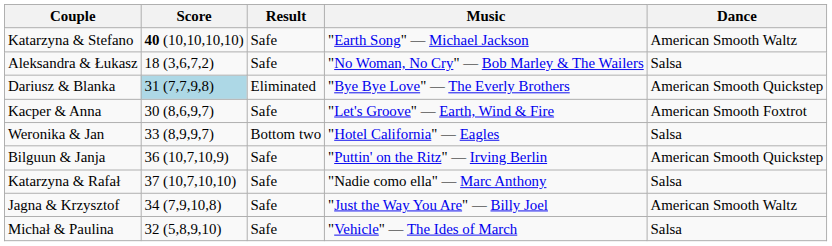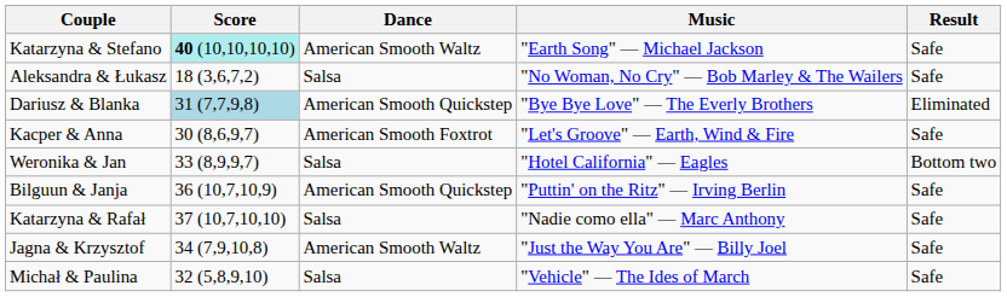 <table class="wikitable">
 <tr>
 <th>Couple</th>
 <th>Score</th>
+<th>Dance</th>
+<th>Music</th>
 <th>Result</th>
-<th>Music</th>
-<th>Dance</th>
 </tr>
 <tr>
 <td>Katarzyna & Stefano</td>
-<td><strong>40</strong> (10,10,10,10)</td>
+<td style="background: paleturquoise;"><strong>40</strong> (10,10,10,10)</td>
+<td>American Smooth Waltz</td>
+<td>"<a href='#'>Earth Song</a>" — <a href='#'>Michael Jackson</a></td>
 <td>Safe</td>
-<td>"<a href='#'>Earth Song</a>" — <a href='#'>Michael Jackson</a></td>
-<td>American Smooth Waltz</td>
 </tr>
 <tr>
 <td>Aleksandra & Łukasz</td>
 <td>18 (3,6,7,2)</td>
+<td>Salsa</td>
+<td>"<a href='#'>No Woman, No Cry</a>" — <a href='#'>Bob Marley & The Wailers</a></td>
 <td>Safe</td>
-<td>"<a href='#'>No Woman, No Cry</a>" — <a href='#'>Bob Marley & The Wailers</a></td>
-<td>Salsa</td>
 </tr>
 <tr>
 <td>Dariusz & Blanka</td>
 <td style="background: lightblue;">31 (7,7,9,8)</td>
+<td>American Smooth Quickstep</td>
+<td>"<a href='#'>Bye Bye Love</a>" — <a href='#'>The Everly Brothers</a></td>
 <td>Eliminated</td>
-<td>"<a href='#'>Bye Bye Love</a>" — <a href='#'>The Everly Brothers</a></td>
-<td>American Smooth Quickstep</td>
 </tr>
 <tr>
 <td>Kacper & Anna</td>
 <td>30 (8,6,9,7)</td>
+<td>American Smooth Foxtrot</td>
+<td>"<a href='#'>Let's Groove</a>" — <a href='#'>Earth, Wind & Fire</a></td>
 <td>Safe</td>
-<td>"<a href='#'>Let's Groove</a>" — <a href='#'>Earth, Wind & Fire</a></td>
-<td>American Smooth Foxtrot</td>
 </tr>
 <tr>
 <td>Weronika & Jan</td>
 <td>33 (8,9,9,7)</td>
+<td>Salsa</td>
+<td>"<a href='#'>Hotel California</a>" — <a href='#'>Eagles</a></td>
 <td>Bottom two</td>
-<td>"<a href='#'>Hotel California</a>" — <a href='#'>Eagles</a></td>
-<td>Salsa</td>
 </tr>
 <tr>
 <td>Bilguun & Janja</td>
 <td>36 (10,7,10,9)</td>
+<td>American Smooth Quickstep</td>
+<td>"<a href='#'>Puttin' on the Ritz</a>" — <a href='#'>Irving Berlin</a></td>
 <td>Safe</td>
-<td>"<a href='#'>Puttin' on the Ritz</a>" — <a href='#'>Irving Berlin</a></td>
-<td>American Smooth Quickstep</td>
 </tr>
 <tr>
 <td>Katarzyna & Rafał</td>
 <td>37 (10,7,10,10)</td>
+<td>Salsa</td>
+<td>"Nadie como ella" — <a href='#'>Marc Anthony</a></td>
 <td>Safe</td>
-<td>"Nadie como ella" — <a href='#'>Marc Anthony</a></td>
-<td>Salsa</td>
 </tr>
 <tr>
 <td>Jagna & Krzysztof</td>
 <td>34 (7,9,10,8)</td>
+<td>American Smooth Waltz</td>
+<td>"<a href='#'>Just the Way You Are</a>" — <a href='#'>Billy Joel</a></td>
 <td>Safe</td>
-<td>"<a href='#'>Just the Way You Are</a>" — <a href='#'>Billy Joel</a></td>
-<td>American Smooth Waltz</td>
 </tr>
 <tr>
 <td>Michał & Paulina</td>
 <td>32 (5,8,9,10)</td>
+<td>Salsa</td>
+<td>"<a href='#'>Vehicle</a>" — <a href='#'>The Ides of March</a></td>
 <td>Safe</td>
-<td>"<a href='#'>Vehicle</a>" — <a href='#'>The Ides of March</a></td>
-<td>Salsa</td>
 </tr>
 </table>
